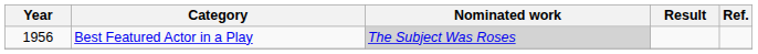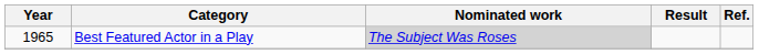 <table class="wikitable plainrowheaders">
 <tr>
 <th scope="col" style="width:5em;">Year</th>
 <th scope="col" style="width:26em;">Category</th>
 <th scope="col" style="width:25em;">Nominated work</th>
 <th scope="col" style="width:5em;">Result</th>
 <th>Ref.</th>
 </tr>
 <tr>
-<td style="text-align:center;">1956</td>
+<td style="text-align:center;">1965</td>
 <td><a href='#'>Best Featured Actor in a Play</a></td>
 <td style="background: lightgrey;"><em><a href='#'>The Subject Was Roses</a></em></td>
 <td></td>
 <td></td>
 </tr>
 <tr>
 </tr>
 </table>
